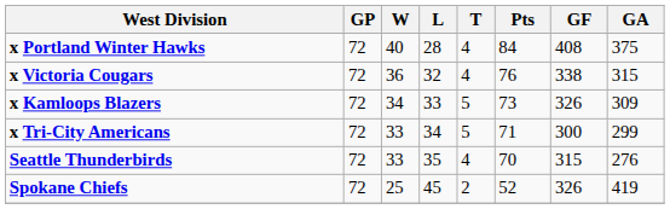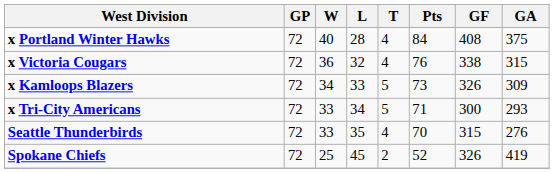 <table class="wikitable">
 <tr>
 <th width="45%">West Division</th>
 <th width="5%">GP</th>
 <th width="5%">W</th>
 <th width="5%">L</th>
 <th width="5%">T</th>
 <th width="7.5%">Pts</th>
 <th width="7.5%">GF</th>
 <th width="7.5%">GA</th>
 </tr>
 <tr>
 <td><strong>x <a href='#'>Portland Winter Hawks</a></strong></td>
 <td>72</td>
 <td>40</td>
 <td>28</td>
 <td>4</td>
 <td>84</td>
 <td>408</td>
 <td>375</td>
 </tr>
 <tr>
 <td><strong>x <a href='#'>Victoria Cougars</a></strong></td>
 <td>72</td>
 <td>36</td>
 <td>32</td>
 <td>4</td>
 <td>76</td>
 <td>338</td>
 <td>315</td>
 </tr>
 <tr>
 <td><strong>x <a href='#'>Kamloops Blazers</a></strong></td>
 <td>72</td>
 <td>34</td>
 <td>33</td>
 <td>5</td>
 <td>73</td>
 <td>326</td>
 <td>309</td>
 </tr>
 <tr>
 <td><strong>x <a href='#'>Tri-City Americans</a></strong></td>
 <td>72</td>
 <td>33</td>
 <td>34</td>
 <td>5</td>
 <td>71</td>
 <td>300</td>
-<td>299</td>
+<td>293</td>
 </tr>
 <tr>
 <td><strong><a href='#'>Seattle Thunderbirds</a></strong></td>
 <td>72</td>
 <td>33</td>
 <td>35</td>
 <td>4</td>
 <td>70</td>
 <td>315</td>
 <td>276</td>
 </tr>
 <tr>
 <td><strong><a href='#'>Spokane Chiefs</a></strong></td>
 <td>72</td>
 <td>25</td>
 <td>45</td>
 <td>2</td>
 <td>52</td>
 <td>326</td>
 <td>419</td>
 </tr>
 <tr>
 </tr>
 </table>
